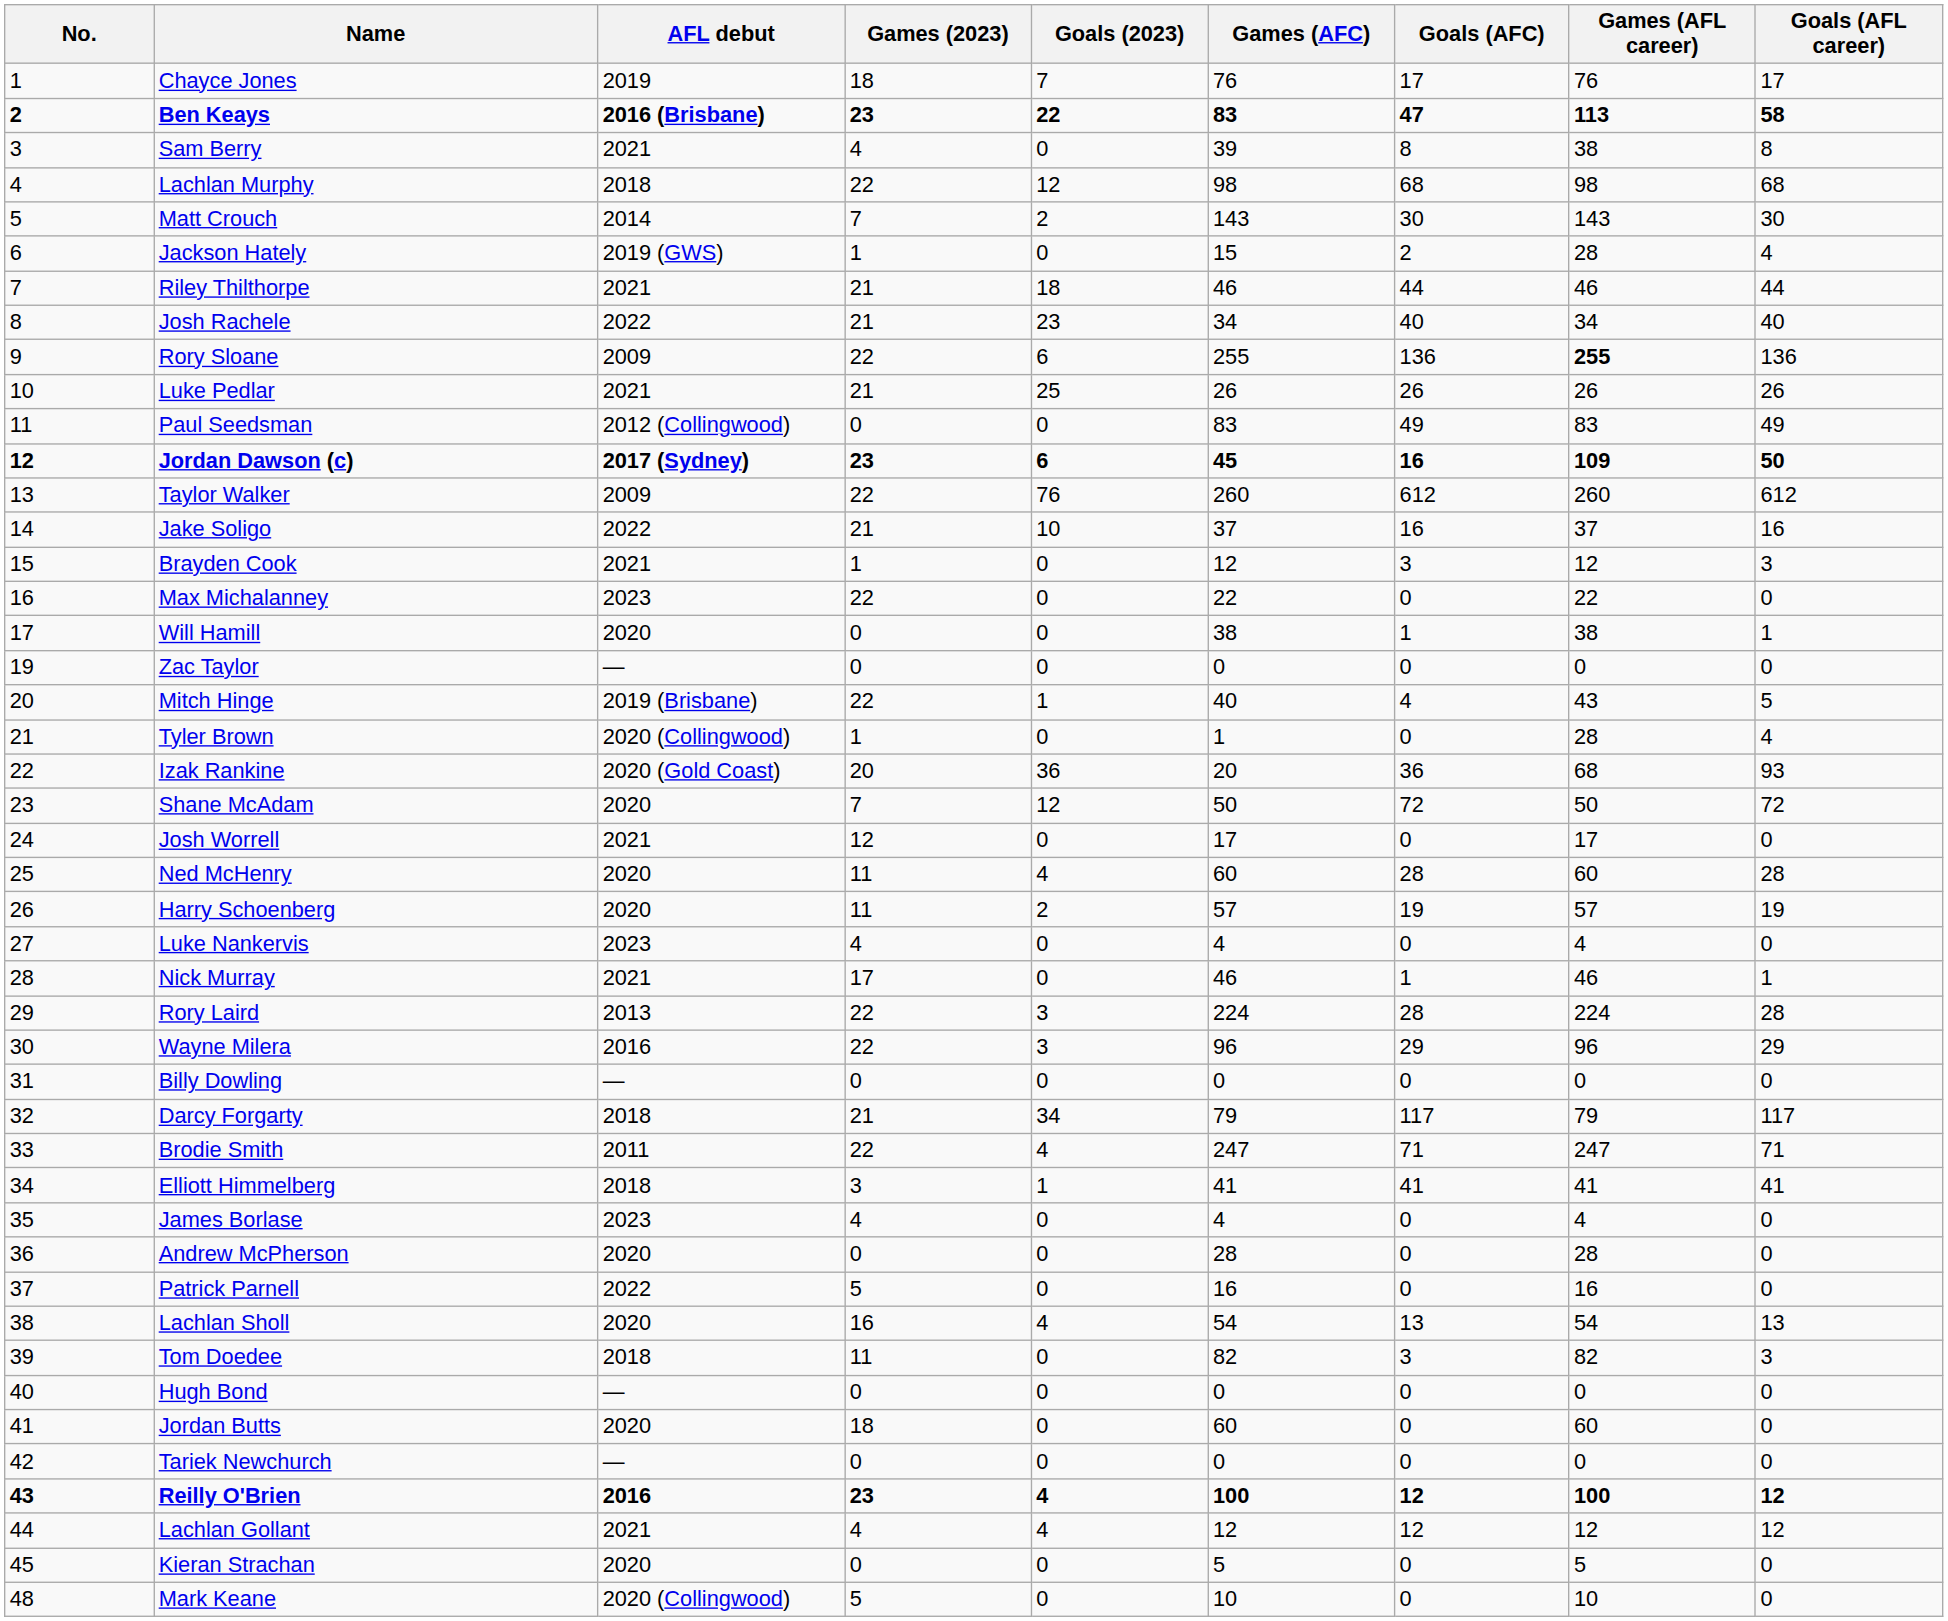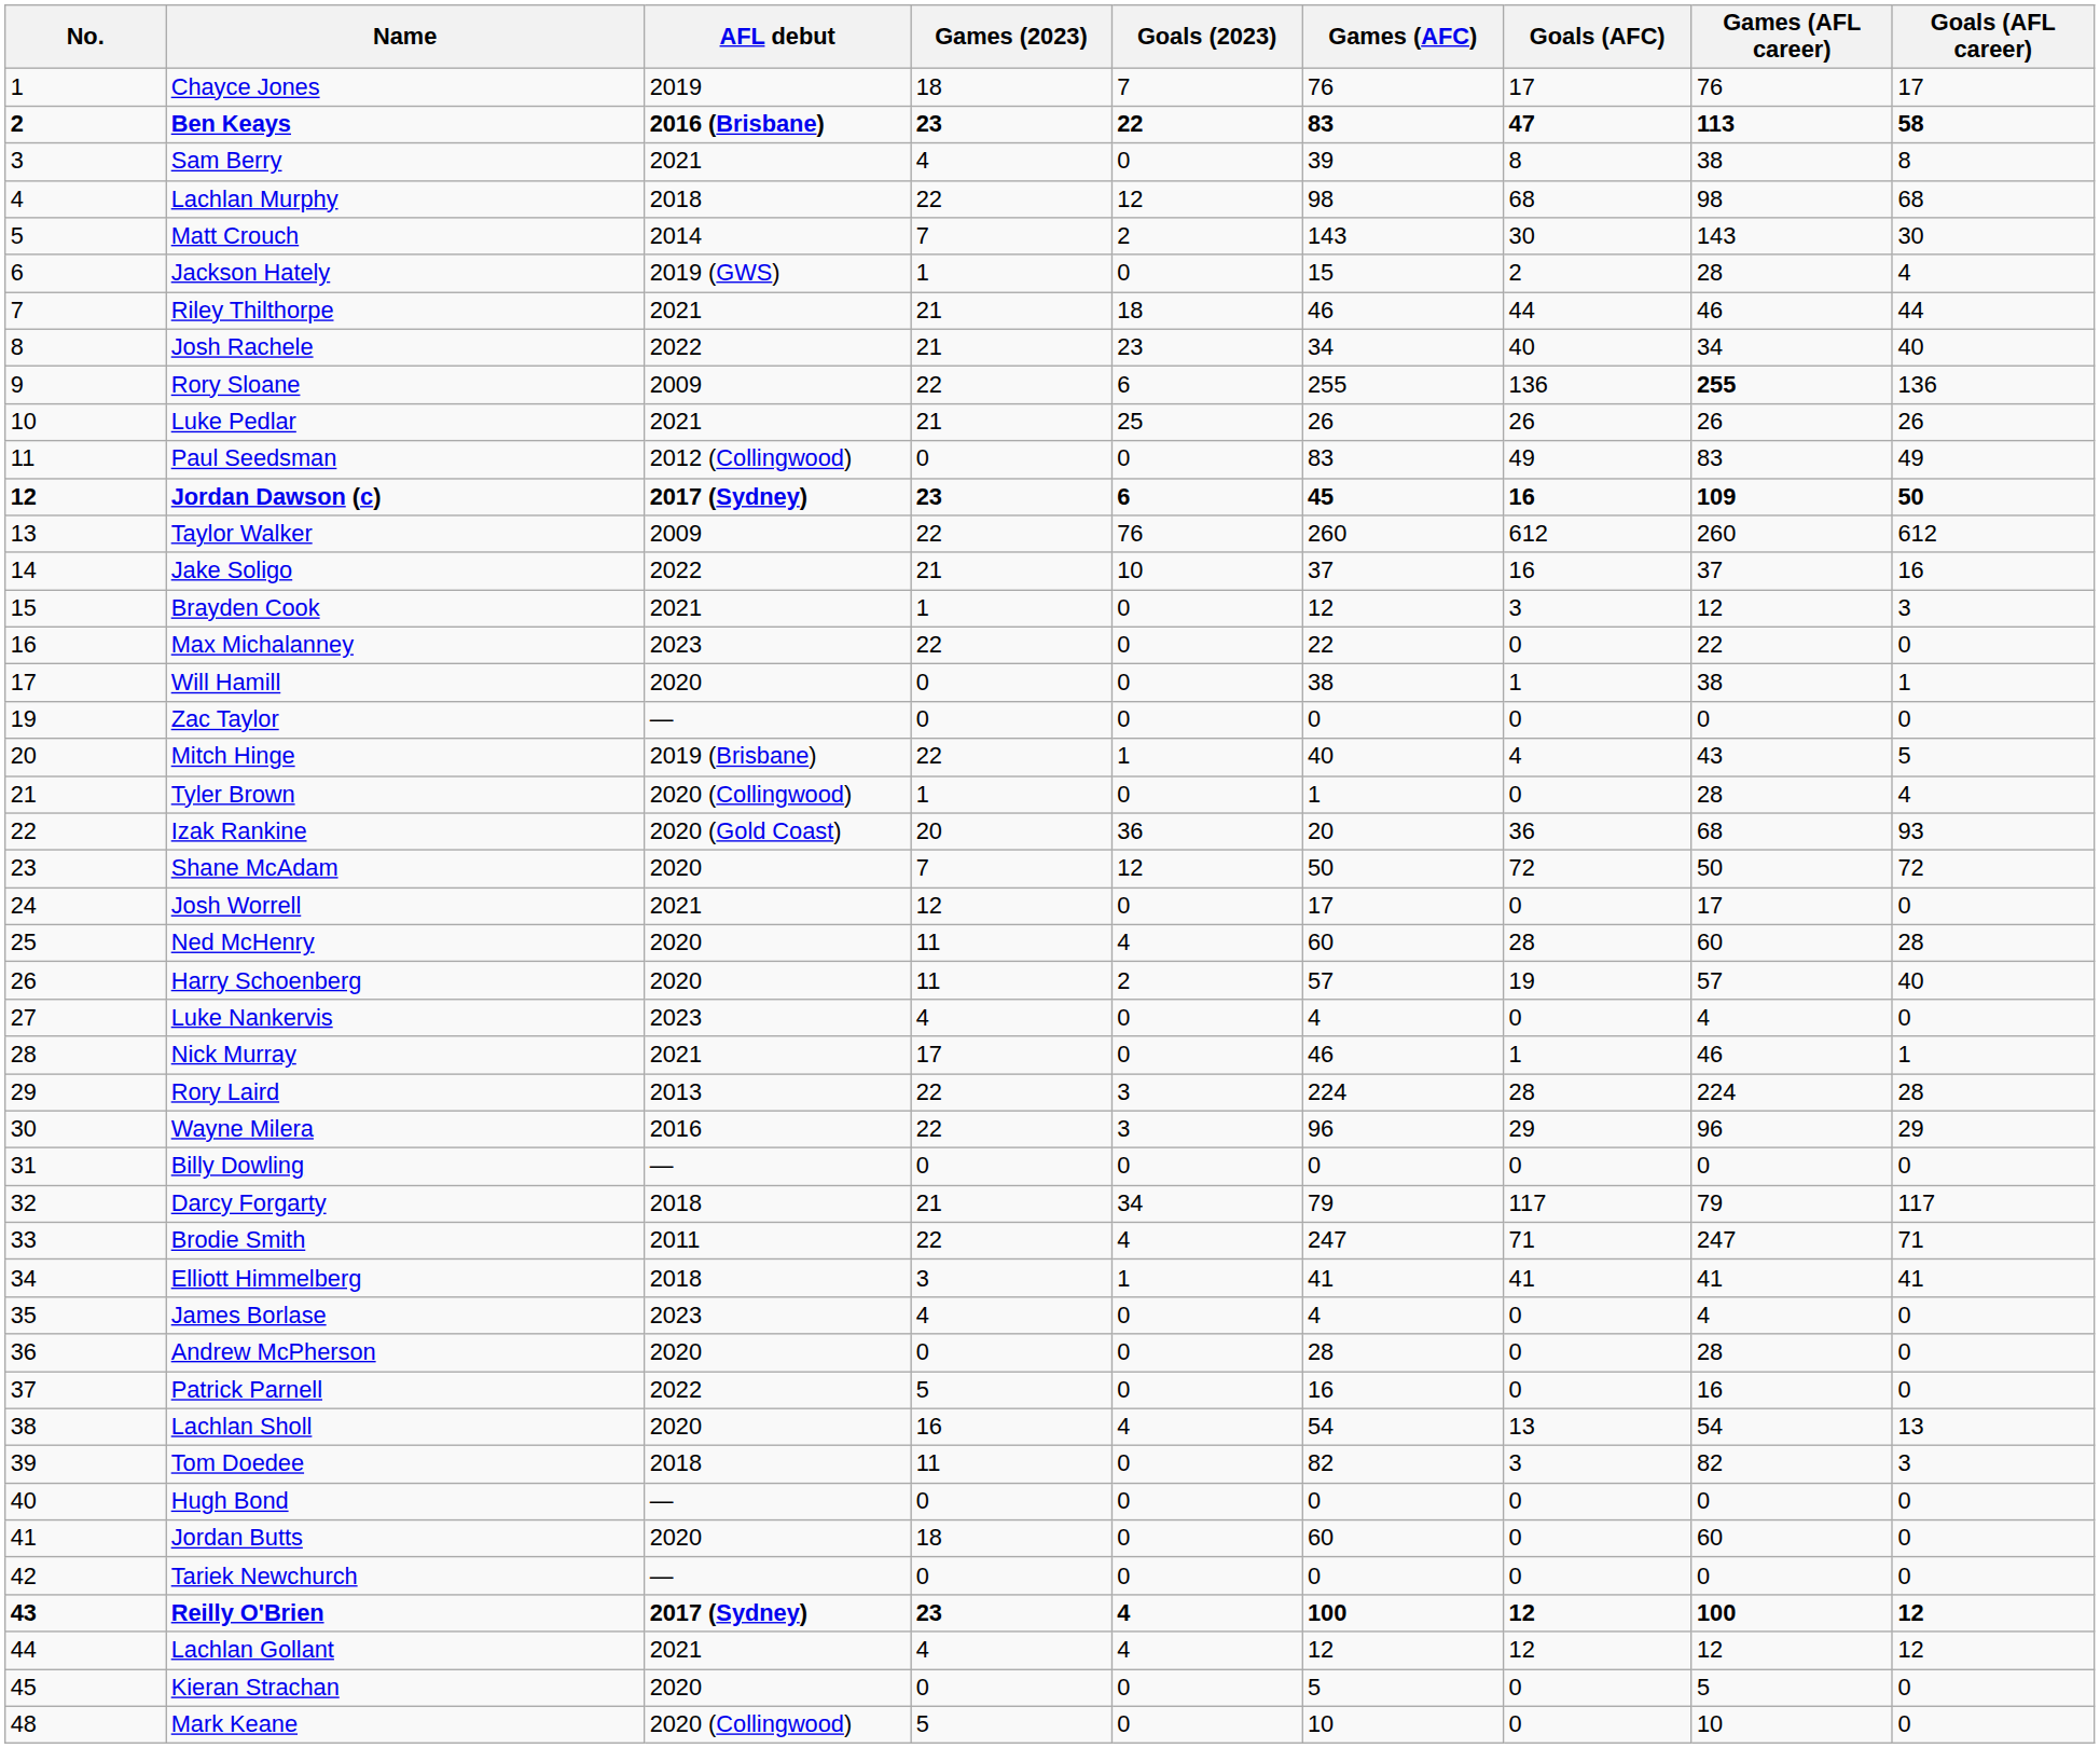 <table class="wikitable sortable" style="width:90%;">
 <tr>
 <th width="2%">No.</th>
 <th width="6%">Name</th>
 <th width="2%"><a href='#'>AFL</a> debut</th>
 <th width="2%">Games (2023)</th>
 <th width="2%">Goals (2023)</th>
 <th width="2%">Games (<a href='#'>AFC</a>)</th>
 <th width="2%">Goals (AFC)</th>
 <th width="2%">Games (AFL career)</th>
 <th width="2%">Goals (AFL career)</th>
 </tr>
 <tr>
 <td align="left">1</td>
 <td><a href='#'>Chayce Jones</a></td>
 <td>2019</td>
 <td>18</td>
 <td>7</td>
 <td>76</td>
 <td>17</td>
 <td>76</td>
 <td>17</td>
 </tr>
 <tr>
 <td><strong>2</strong></td>
 <td><strong><a href='#'>Ben Keays</a></strong></td>
 <td><strong>2016 (<a href='#'>Brisbane</a>)</strong></td>
 <td><strong>23</strong></td>
 <td><strong>22</strong></td>
 <td><strong>83</strong></td>
 <td><strong>47</strong></td>
 <td><strong>113</strong></td>
 <td><strong>58</strong></td>
 </tr>
 <tr>
 <td>3</td>
 <td><a href='#'>Sam Berry</a></td>
 <td>2021</td>
 <td>4</td>
 <td>0</td>
 <td>39</td>
 <td>8</td>
 <td>38</td>
 <td>8</td>
 </tr>
 <tr>
 <td>4</td>
 <td><a href='#'>Lachlan Murphy</a></td>
 <td>2018</td>
 <td>22</td>
 <td>12</td>
 <td>98</td>
 <td>68</td>
 <td>98</td>
 <td>68</td>
 </tr>
 <tr>
 <td>5</td>
 <td><a href='#'>Matt Crouch</a></td>
 <td>2014</td>
 <td>7</td>
 <td>2</td>
 <td>143</td>
 <td>30</td>
 <td>143</td>
 <td>30</td>
 </tr>
 <tr>
 <td>6</td>
 <td><a href='#'>Jackson Hately</a></td>
 <td>2019 (<a href='#'>GWS</a>)</td>
 <td>1</td>
 <td>0</td>
 <td>15</td>
 <td>2</td>
 <td>28</td>
 <td>4</td>
 </tr>
 <tr>
 <td>7</td>
 <td><a href='#'>Riley Thilthorpe</a></td>
 <td>2021</td>
 <td>21</td>
 <td>18</td>
 <td>46</td>
 <td>44</td>
 <td>46</td>
 <td>44</td>
 </tr>
 <tr>
 <td>8</td>
 <td><a href='#'>Josh Rachele</a></td>
 <td>2022</td>
 <td>21</td>
 <td>23</td>
 <td>34</td>
 <td>40</td>
 <td>34</td>
 <td>40</td>
 </tr>
 <tr>
 <td>9</td>
 <td><a href='#'>Rory Sloane</a></td>
 <td>2009</td>
 <td>22</td>
 <td>6</td>
 <td>255</td>
 <td>136</td>
 <td><strong>255</strong></td>
 <td>136</td>
 </tr>
 <tr>
 <td>10</td>
 <td><a href='#'>Luke Pedlar</a></td>
 <td>2021</td>
 <td>21</td>
 <td>25</td>
 <td>26</td>
 <td>26</td>
 <td>26</td>
 <td>26</td>
 </tr>
 <tr>
 <td>11</td>
 <td><a href='#'>Paul Seedsman</a></td>
 <td>2012 (<a href='#'>Collingwood</a>)</td>
 <td>0</td>
 <td>0</td>
 <td>83</td>
 <td>49</td>
 <td>83</td>
 <td>49</td>
 </tr>
 <tr>
 <td><strong>12</strong></td>
 <td><strong><a href='#'>Jordan Dawson</a> (<a href='#'>c</a>)</strong></td>
 <td><strong>2017 (<a href='#'>Sydney</a>)</strong></td>
 <td><strong>23</strong></td>
 <td><strong>6</strong></td>
 <td><strong>45</strong></td>
 <td><strong>16</strong></td>
 <td><strong>109</strong></td>
 <td><strong>50</strong></td>
 </tr>
 <tr>
 <td>13</td>
 <td><a href='#'>Taylor Walker</a></td>
 <td>2009</td>
 <td>22</td>
 <td>76</td>
 <td>260</td>
 <td>612</td>
 <td>260</td>
 <td>612</td>
 </tr>
 <tr>
 <td>14</td>
 <td><a href='#'>Jake Soligo</a></td>
 <td>2022</td>
 <td>21</td>
 <td>10</td>
 <td>37</td>
 <td>16</td>
 <td>37</td>
 <td>16</td>
 </tr>
 <tr>
 <td>15</td>
 <td><a href='#'>Brayden Cook</a></td>
 <td>2021</td>
 <td>1</td>
 <td>0</td>
 <td>12</td>
 <td>3</td>
 <td>12</td>
 <td>3</td>
 </tr>
 <tr>
 <td>16</td>
 <td><a href='#'>Max Michalanney</a></td>
 <td>2023</td>
 <td>22</td>
 <td>0</td>
 <td>22</td>
 <td>0</td>
 <td>22</td>
 <td>0</td>
 </tr>
 <tr>
 <td>17</td>
 <td><a href='#'>Will Hamill</a></td>
 <td>2020</td>
 <td>0</td>
 <td>0</td>
 <td>38</td>
 <td>1</td>
 <td>38</td>
 <td>1</td>
 </tr>
 <tr>
 <td>19</td>
 <td><a href='#'>Zac Taylor</a></td>
 <td>—</td>
 <td>0</td>
 <td>0</td>
 <td>0</td>
 <td>0</td>
 <td>0</td>
 <td>0</td>
 </tr>
 <tr>
 <td>20</td>
 <td><a href='#'>Mitch Hinge</a></td>
 <td>2019 (<a href='#'>Brisbane</a>)</td>
 <td>22</td>
 <td>1</td>
 <td>40</td>
 <td>4</td>
 <td>43</td>
 <td>5</td>
 </tr>
 <tr>
 <td>21</td>
 <td><a href='#'>Tyler Brown</a></td>
 <td>2020 (<a href='#'>Collingwood</a>)</td>
 <td>1</td>
 <td>0</td>
 <td>1</td>
 <td>0</td>
 <td>28</td>
 <td>4</td>
 </tr>
 <tr>
 <td>22</td>
 <td><a href='#'>Izak Rankine</a></td>
 <td>2020 (<a href='#'>Gold Coast</a>)</td>
 <td>20</td>
 <td>36</td>
 <td>20</td>
 <td>36</td>
 <td>68</td>
 <td>93</td>
 </tr>
 <tr>
 <td>23</td>
 <td><a href='#'>Shane McAdam</a></td>
 <td>2020</td>
 <td>7</td>
 <td>12</td>
 <td>50</td>
 <td>72</td>
 <td>50</td>
 <td>72</td>
 </tr>
 <tr>
 <td>24</td>
 <td><a href='#'>Josh Worrell</a></td>
 <td>2021</td>
 <td>12</td>
 <td>0</td>
 <td>17</td>
 <td>0</td>
 <td>17</td>
 <td>0</td>
 </tr>
 <tr>
 <td>25</td>
 <td><a href='#'>Ned McHenry</a></td>
 <td>2020</td>
 <td>11</td>
 <td>4</td>
 <td>60</td>
 <td>28</td>
 <td>60</td>
 <td>28</td>
 </tr>
 <tr>
 <td>26</td>
 <td><a href='#'>Harry Schoenberg</a></td>
 <td>2020</td>
 <td>11</td>
 <td>2</td>
 <td>57</td>
 <td>19</td>
 <td>57</td>
-<td>19</td>
+<td>40</td>
 </tr>
 <tr>
 <td>27</td>
 <td><a href='#'>Luke Nankervis</a></td>
 <td>2023</td>
 <td>4</td>
 <td>0</td>
 <td>4</td>
 <td>0</td>
 <td>4</td>
 <td>0</td>
 </tr>
 <tr>
 <td>28</td>
 <td><a href='#'>Nick Murray</a></td>
 <td>2021</td>
 <td>17</td>
 <td>0</td>
 <td>46</td>
 <td>1</td>
 <td>46</td>
 <td>1</td>
 </tr>
 <tr>
 <td>29</td>
 <td><a href='#'>Rory Laird</a></td>
 <td>2013</td>
 <td>22</td>
 <td>3</td>
 <td>224</td>
 <td>28</td>
 <td>224</td>
 <td>28</td>
 </tr>
 <tr>
 <td>30</td>
 <td><a href='#'>Wayne Milera</a></td>
 <td>2016</td>
 <td>22</td>
 <td>3</td>
 <td>96</td>
 <td>29</td>
 <td>96</td>
 <td>29</td>
 </tr>
 <tr>
 <td>31</td>
 <td><a href='#'>Billy Dowling</a></td>
 <td>—</td>
 <td>0</td>
 <td>0</td>
 <td>0</td>
 <td>0</td>
 <td>0</td>
 <td>0</td>
 </tr>
 <tr>
 <td>32</td>
 <td><a href='#'>Darcy Forgarty</a></td>
 <td>2018</td>
 <td>21</td>
 <td>34</td>
 <td>79</td>
 <td>117</td>
 <td>79</td>
 <td>117</td>
 </tr>
 <tr>
 <td>33</td>
 <td><a href='#'>Brodie Smith</a></td>
 <td>2011</td>
 <td>22</td>
 <td>4</td>
 <td>247</td>
 <td>71</td>
 <td>247</td>
 <td>71</td>
 </tr>
 <tr>
 <td>34</td>
 <td><a href='#'>Elliott Himmelberg</a></td>
 <td>2018</td>
 <td>3</td>
 <td>1</td>
 <td>41</td>
 <td>41</td>
 <td>41</td>
 <td>41</td>
 </tr>
 <tr>
 <td>35</td>
 <td><a href='#'>James Borlase</a></td>
 <td>2023</td>
 <td>4</td>
 <td>0</td>
 <td>4</td>
 <td>0</td>
 <td>4</td>
 <td>0</td>
 </tr>
 <tr>
 <td>36</td>
 <td><a href='#'>Andrew McPherson</a></td>
 <td>2020</td>
 <td>0</td>
 <td>0</td>
 <td>28</td>
 <td>0</td>
 <td>28</td>
 <td>0</td>
 </tr>
 <tr>
 <td>37</td>
 <td><a href='#'>Patrick Parnell</a></td>
 <td>2022</td>
 <td>5</td>
 <td>0</td>
 <td>16</td>
 <td>0</td>
 <td>16</td>
 <td>0</td>
 </tr>
 <tr>
 <td>38</td>
 <td><a href='#'>Lachlan Sholl</a></td>
 <td>2020</td>
 <td>16</td>
 <td>4</td>
 <td>54</td>
 <td>13</td>
 <td>54</td>
 <td>13</td>
 </tr>
 <tr>
 <td>39</td>
 <td><a href='#'>Tom Doedee</a></td>
 <td>2018</td>
 <td>11</td>
 <td>0</td>
 <td>82</td>
 <td>3</td>
 <td>82</td>
 <td>3</td>
 </tr>
 <tr>
 <td>40</td>
 <td><a href='#'>Hugh Bond</a></td>
 <td>—</td>
 <td>0</td>
 <td>0</td>
 <td>0</td>
 <td>0</td>
 <td>0</td>
 <td>0</td>
 </tr>
 <tr>
 <td>41</td>
 <td><a href='#'>Jordan Butts</a></td>
 <td>2020</td>
 <td>18</td>
 <td>0</td>
 <td>60</td>
 <td>0</td>
 <td>60</td>
 <td>0</td>
 </tr>
 <tr>
 <td>42</td>
 <td><a href='#'>Tariek Newchurch</a></td>
 <td>—</td>
 <td>0</td>
 <td>0</td>
 <td>0</td>
 <td>0</td>
 <td>0</td>
 <td>0</td>
 </tr>
 <tr>
 <td><strong>43</strong></td>
 <td><strong><a href='#'>Reilly O'Brien</a></strong></td>
-<td><strong>2016</strong></td>
+<td><strong>2017 (<a href='#'>Sydney</a>)</strong></td>
 <td><strong>23</strong></td>
 <td><strong>4</strong></td>
 <td><strong>100</strong></td>
 <td><strong>12</strong></td>
 <td><strong>100</strong></td>
 <td><strong>12</strong></td>
 </tr>
 <tr>
 <td>44</td>
 <td><a href='#'>Lachlan Gollant</a></td>
 <td>2021</td>
 <td>4</td>
 <td>4</td>
 <td>12</td>
 <td>12</td>
 <td>12</td>
 <td>12</td>
 </tr>
 <tr>
 <td>45</td>
 <td><a href='#'>Kieran Strachan</a></td>
 <td>2020</td>
 <td>0</td>
 <td>0</td>
 <td>5</td>
 <td>0</td>
 <td>5</td>
 <td>0</td>
 </tr>
 <tr>
 <td>48</td>
 <td><a href='#'>Mark Keane</a></td>
 <td>2020 (<a href='#'>Collingwood</a>)</td>
 <td>5</td>
 <td>0</td>
 <td>10</td>
 <td>0</td>
 <td>10</td>
 <td>0</td>
 </tr>
 </table>
